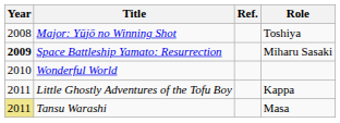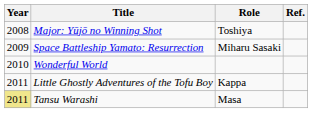 <table class="wikitable sortable plainrowheaders">
 <tr>
 <th scope="col">Year</th>
 <th scope="col">Title</th>
+<th scope="col">Role</th>
 <th scope="col" class="unsortable">Ref.</th>
-<th scope="col">Role</th>
 </tr>
 <tr>
 <td>2008</td>
 <td><em><a href='#'>Major: Yūjō no Winning Shot</a></em></td>
+<td>Toshiya</td>
 <td></td>
-<td>Toshiya</td>
 </tr>
 <tr>
-<td><strong>2009</strong></td>
+<td>2009</td>
 <td><em><a href='#'>Space Battleship Yamato: Resurrection</a></em></td>
+<td>Miharu Sasaki</td>
 <td></td>
-<td>Miharu Sasaki</td>
 </tr>
 <tr>
 <td>2010</td>
 <td><em><a href='#'>Wonderful World</a></em></td>
 <td></td>
 <td></td>
 </tr>
 <tr>
 <td>2011</td>
 <td><em>Little Ghostly Adventures of the Tofu Boy</em></td>
+<td>Kappa</td>
 <td></td>
-<td>Kappa</td>
 </tr>
 <tr>
 <td style="background: khaki;">2011</td>
 <td><em>Tansu Warashi</em></td>
+<td>Masa</td>
 <td></td>
-<td>Masa</td>
 </tr>
 </table>
